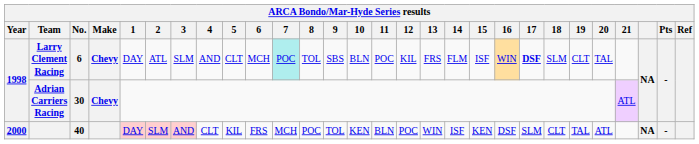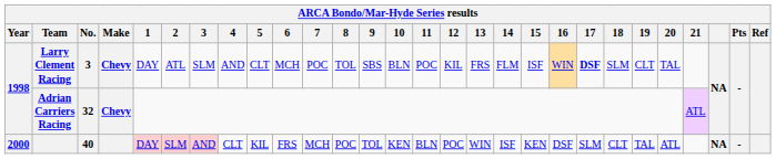 <table class="wikitable" style="text-align:center; font-size:75%">
 <tr>
 <th colspan=45><a href='#'>ARCA Bondo/Mar-Hyde Series</a> results</th>
 </tr>
 <tr>
 <th>Year</th>
 <th>Team</th>
 <th>No.</th>
 <th>Make</th>
 <th>1</th>
 <th>2</th>
 <th>3</th>
 <th>4</th>
 <th>5</th>
 <th>6</th>
 <th>7</th>
 <th>8</th>
 <th>9</th>
 <th>10</th>
 <th>11</th>
 <th>12</th>
 <th>13</th>
 <th>14</th>
 <th>15</th>
 <th>16</th>
 <th>17</th>
 <th>18</th>
 <th>19</th>
 <th>20</th>
 <th>21</th>
 <th></th>
 <th>Pts</th>
 <th>Ref</th>
 </tr>
 <tr>
 <th rowspan=2><a href='#'>1998</a></th>
 <th><a href='#'>Larry Clement Racing</a></th>
-<th>6</th>
+<th>3</th>
 <th><a href='#'>Chevy</a></th>
 <td><a href='#'>DAY</a></td>
 <td><a href='#'>ATL</a></td>
 <td><a href='#'>SLM</a></td>
 <td><a href='#'>AND</a></td>
 <td><a href='#'>CLT</a></td>
 <td><a href='#'>MCH</a></td>
-<td style="background: paleturquoise;"><a href='#'>POC</a></td>
+<td><a href='#'>POC</a></td>
 <td><a href='#'>TOL</a></td>
 <td><a href='#'>SBS</a></td>
 <td><a href='#'>BLN</a></td>
 <td><a href='#'>POC</a></td>
 <td><a href='#'>KIL</a></td>
 <td><a href='#'>FRS</a></td>
 <td><a href='#'>FLM</a></td>
 <td><a href='#'>ISF</a></td>
 <td style="background:#FFDF9F;"><a href='#'>WIN</a><br></td>
 <td><strong><a href='#'>DSF</a></strong></td>
 <td><a href='#'>SLM</a></td>
 <td><a href='#'>CLT</a></td>
 <td><a href='#'>TAL</a></td>
 <td></td>
 <th rowspan=2>NA</th>
 <th rowspan=2>-</th>
 <th rowspan=2></th>
 </tr>
 <tr>
 <th><a href='#'>Adrian Carriers Racing</a></th>
-<th>30</th>
+<th>32</th>
 <th><a href='#'>Chevy</a></th>
 <td colspan=20></td>
 <td style="background:#EFCFFF;"><a href='#'>ATL</a><br></td>
 </tr>
 <tr>
 <th><a href='#'>2000</a></th>
 <th></th>
 <th>40</th>
 <th></th>
 <td style="background:#FFCFCF;"><a href='#'>DAY</a><br></td>
 <td style="background:#FFCFCF;"><a href='#'>SLM</a><br></td>
 <td style="background:#FFCFCF;"><a href='#'>AND</a><br></td>
 <td><a href='#'>CLT</a></td>
 <td><a href='#'>KIL</a></td>
 <td><a href='#'>FRS</a></td>
 <td><a href='#'>MCH</a></td>
 <td><a href='#'>POC</a></td>
 <td><a href='#'>TOL</a></td>
 <td><a href='#'>KEN</a></td>
 <td><a href='#'>BLN</a></td>
 <td><a href='#'>POC</a></td>
 <td><a href='#'>WIN</a></td>
 <td><a href='#'>ISF</a></td>
 <td><a href='#'>KEN</a></td>
 <td><a href='#'>DSF</a></td>
 <td><a href='#'>SLM</a></td>
 <td><a href='#'>CLT</a></td>
 <td><a href='#'>TAL</a></td>
 <td><a href='#'>ATL</a></td>
 <td></td>
 <th>NA</th>
 <th>-</th>
 <th></th>
 </tr>
 </table>
